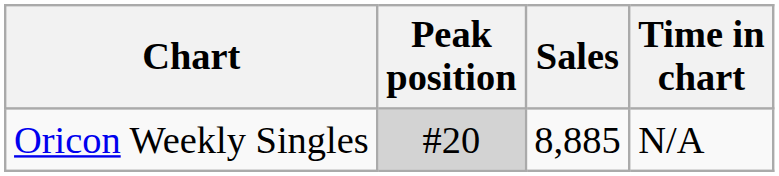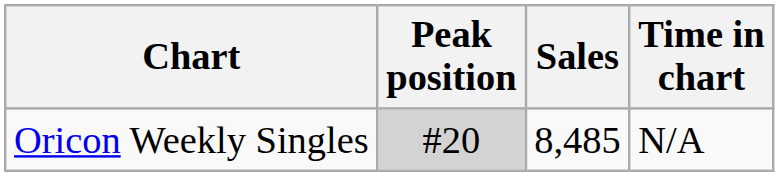 <table class="wikitable">
 <tr>
 <th align="left">Chart</th>
 <th align="center">Peak<br>position</th>
 <th align="center">Sales</th>
 <th align="center">Time in<br>chart</th>
 </tr>
 <tr>
 <td align="left"><a href='#'>Oricon</a> Weekly Singles</td>
 <td align="center" style="background: lightgrey;">#20</td>
-<td align="">8,885</td>
+<td align="">8,485</td>
 <td align="">N/A</td>
 </tr>
 </table>
